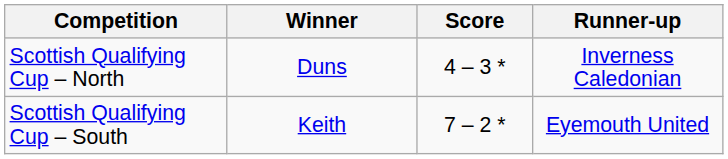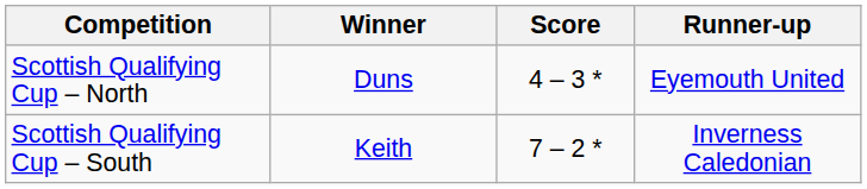 <table class="wikitable" style="text-align: center;">
 <tr>
 <th width=160>Competition</th>
 <th width=135>Winner</th>
 <th width=80>Score</th>
 <th width=135>Runner-up</th>
 </tr>
 <tr>
 <td align=left><a href='#'>Scottish Qualifying Cup</a> – North</td>
 <td><a href='#'>Duns</a></td>
 <td>4 – 3 *</td>
-<td><a href='#'>Inverness Caledonian</a></td>
+<td><a href='#'>Eyemouth United</a></td>
 </tr>
 <tr>
 <td align=left><a href='#'>Scottish Qualifying Cup</a> – South</td>
 <td><a href='#'>Keith</a></td>
 <td>7 – 2 *</td>
-<td><a href='#'>Eyemouth United</a></td>
+<td><a href='#'>Inverness Caledonian</a></td>
 </tr>
 </table>
